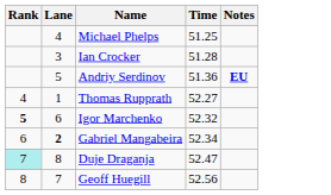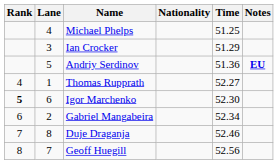 <table class="wikitable sortable" style="text-align:center">
 <tr>
 <th>Rank</th>
 <th>Lane</th>
 <th>Name</th>
+<th>Nationality</th>
 <th>Time</th>
 <th>Notes</th>
 </tr>
 <tr>
 <td></td>
 <td>4</td>
 <td align=left><a href='#'>Michael Phelps</a></td>
+<td align=left></td>
 <td>51.25</td>
 <td></td>
 </tr>
 <tr>
 <td></td>
 <td>3</td>
 <td align=left><a href='#'>Ian Crocker</a></td>
-<td>51.28</td>
+<td align=left></td>
+<td>51.29</td>
 <td></td>
 </tr>
 <tr>
 <td></td>
 <td>5</td>
 <td align=left><a href='#'>Andriy Serdinov</a></td>
+<td align=left></td>
 <td>51.36</td>
 <td><strong><a href='#'>EU</a></strong></td>
 </tr>
 <tr>
 <td>4</td>
 <td>1</td>
 <td align=left><a href='#'>Thomas Rupprath</a></td>
+<td align=left></td>
 <td>52.27</td>
 <td></td>
 </tr>
 <tr>
 <td><strong>5</strong></td>
 <td>6</td>
 <td align=left><a href='#'>Igor Marchenko</a></td>
-<td>52.32</td>
+<td align=left></td>
+<td>52.30</td>
 <td></td>
 </tr>
 <tr>
 <td>6</td>
-<td><strong>2</strong></td>
+<td>2</td>
 <td align=left><a href='#'>Gabriel Mangabeira</a></td>
+<td align=left></td>
 <td>52.34</td>
 <td></td>
 </tr>
 <tr>
-<td style="background: paleturquoise;">7</td>
+<td>7</td>
 <td>8</td>
 <td align=left><a href='#'>Duje Draganja</a></td>
-<td>52.47</td>
+<td align=left></td>
+<td>52.46</td>
 <td></td>
 </tr>
 <tr>
 <td>8</td>
 <td>7</td>
 <td align=left><a href='#'>Geoff Huegill</a></td>
+<td align=left></td>
 <td>52.56</td>
 <td></td>
 </tr>
 </table>
